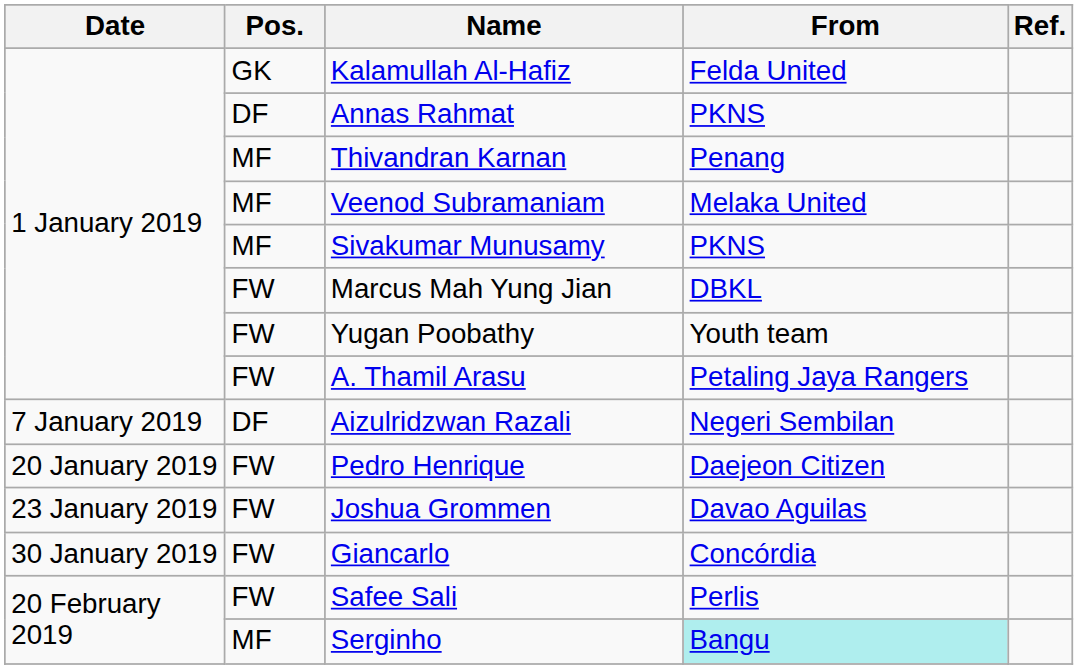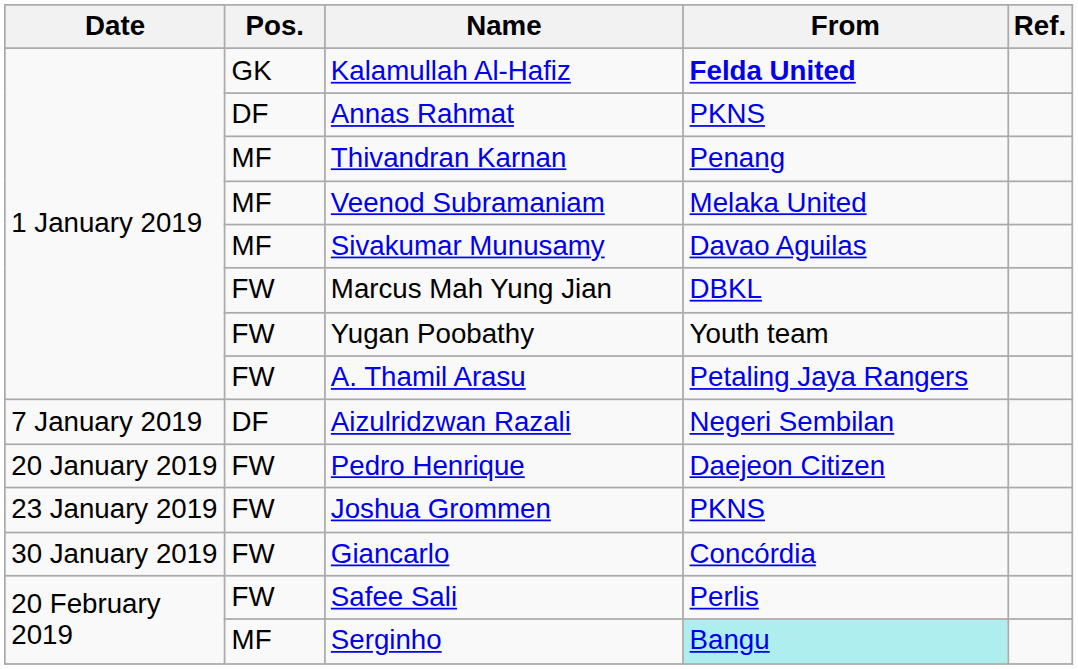 <table class="wikitable">
 <tr>
 <th style="width:120px">Date</th>
 <th style="width:50px">Pos.</th>
 <th style="width:200px">Name</th>
 <th style="width:180px">From</th>
 <th style="width:20px">Ref.</th>
 </tr>
 <tr>
 <td rowspan=8>1 January 2019</td>
 <td>GK</td>
 <td> <a href='#'>Kalamullah Al-Hafiz</a></td>
-<td> <a href='#'>Felda United</a></td>
+<td><strong> <a href='#'>Felda United</a></strong></td>
 <td></td>
 </tr>
 <tr>
 <td>DF</td>
 <td> <a href='#'>Annas Rahmat</a></td>
 <td> <a href='#'>PKNS</a></td>
 <td></td>
 </tr>
 <tr>
 <td>MF</td>
 <td> <a href='#'>Thivandran Karnan</a></td>
 <td> <a href='#'>Penang</a></td>
 <td></td>
 </tr>
 <tr>
 <td>MF</td>
 <td> <a href='#'>Veenod Subramaniam</a></td>
 <td> <a href='#'>Melaka United</a></td>
 <td></td>
 </tr>
 <tr>
 <td>MF</td>
 <td> <a href='#'>Sivakumar Munusamy</a></td>
-<td> <a href='#'>PKNS</a></td>
+<td> <a href='#'>Davao Aguilas</a></td>
 <td></td>
 </tr>
 <tr>
 <td>FW</td>
 <td> Marcus Mah Yung Jian</td>
 <td> <a href='#'>DBKL</a></td>
 <td></td>
 </tr>
 <tr>
 <td>FW</td>
 <td> Yugan Poobathy</td>
 <td>Youth team</td>
 <td></td>
 </tr>
 <tr>
 <td>FW</td>
 <td> <a href='#'>A. Thamil Arasu</a></td>
 <td> <a href='#'>Petaling Jaya Rangers</a></td>
 <td></td>
 </tr>
 <tr>
 <td>7 January 2019</td>
 <td>DF</td>
 <td> <a href='#'>Aizulridzwan Razali</a></td>
 <td> <a href='#'>Negeri Sembilan</a></td>
 <td></td>
 </tr>
 <tr>
 <td>20 January 2019</td>
 <td>FW</td>
 <td> <a href='#'>Pedro Henrique</a></td>
 <td> <a href='#'>Daejeon Citizen</a></td>
 <td></td>
 </tr>
 <tr>
 <td>23 January 2019</td>
 <td>FW</td>
 <td> <a href='#'>Joshua Grommen</a></td>
-<td> <a href='#'>Davao Aguilas</a></td>
+<td> <a href='#'>PKNS</a></td>
 <td></td>
 </tr>
 <tr>
 <td>30 January 2019</td>
 <td>FW</td>
 <td> <a href='#'>Giancarlo</a></td>
 <td> <a href='#'>Concórdia</a></td>
 <td></td>
 </tr>
 <tr>
 <td rowspan=2>20 February 2019</td>
 <td>FW</td>
 <td> <a href='#'>Safee Sali</a></td>
 <td> <a href='#'>Perlis</a></td>
 <td></td>
 </tr>
 <tr>
 <td>MF</td>
 <td> <a href='#'>Serginho</a></td>
 <td style="background: paleturquoise;"> <a href='#'>Bangu</a></td>
 <td></td>
 </tr>
 </table>
